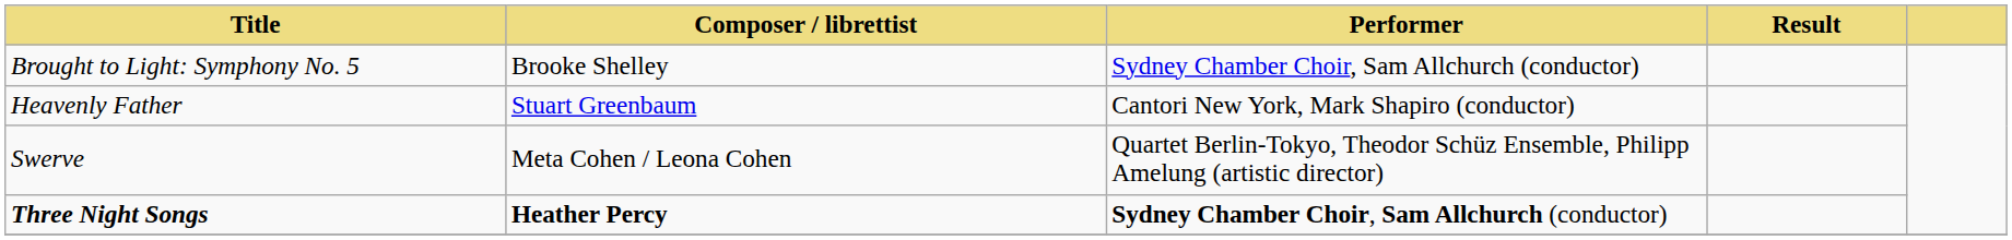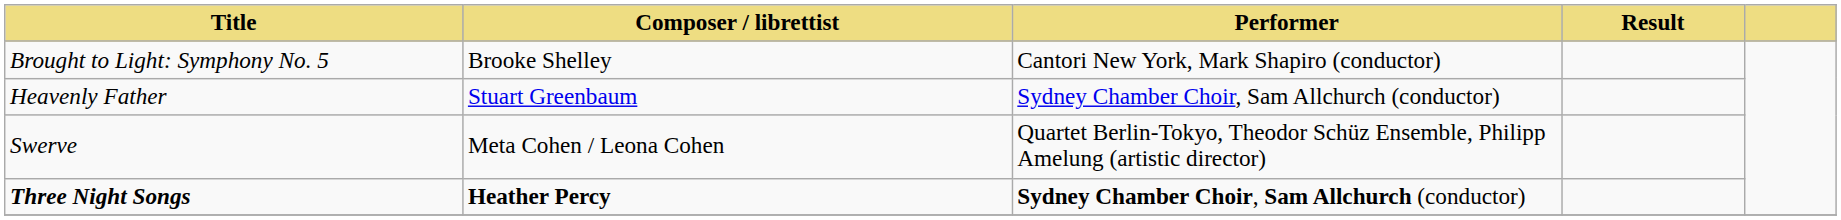 <table class="wikitable" width=100%>
 <tr>
 <th style="width:25%;background:#EEDD82;">Title</th>
 <th style="width:30%;background:#EEDD82;">Composer / librettist</th>
 <th style="width:30%;background:#EEDD82;">Performer</th>
 <th style="width:10%;background:#EEDD82;">Result</th>
 <th style="width:5%;background:#EEDD82;"></th>
 </tr>
 <tr>
 <td><em>Brought to Light: Symphony No. 5</em></td>
 <td>Brooke Shelley</td>
-<td><a href='#'>Sydney Chamber Choir</a>, Sam Allchurch (conductor)</td>
+<td>Cantori New York, Mark Shapiro (conductor)</td>
 <td></td>
 <td rowspan="4"></td>
 </tr>
 <tr>
 <td><em>Heavenly Father</em></td>
 <td><a href='#'>Stuart Greenbaum</a></td>
-<td>Cantori New York, Mark Shapiro (conductor)</td>
+<td><a href='#'>Sydney Chamber Choir</a>, Sam Allchurch (conductor)</td>
 <td></td>
 </tr>
 <tr>
 <td><em>Swerve</em></td>
 <td>Meta Cohen / Leona Cohen</td>
 <td>Quartet Berlin-Tokyo, Theodor Schüz Ensemble, Philipp Amelung (artistic director)</td>
 <td></td>
 </tr>
 <tr>
 <td><strong><em>Three Night Songs</em></strong></td>
 <td><strong>Heather Percy</strong></td>
 <td><strong>Sydney Chamber Choir</strong>, <strong>Sam Allchurch</strong> (conductor)</td>
 <td></td>
 </tr>
 <tr>
 </tr>
 </table>
